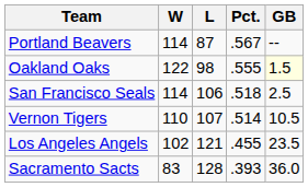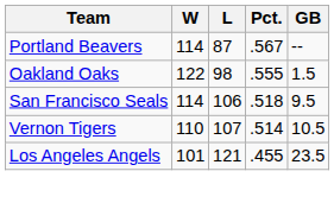 <table class="wikitable">
 <tr>
 <th>Team</th>
 <th>W</th>
 <th>L</th>
 <th>Pct.</th>
 <th>GB</th>
 </tr>
 <tr>
 <td><a href='#'>Portland Beavers</a></td>
 <td>114</td>
 <td>87</td>
 <td>.567</td>
 <td>--</td>
 </tr>
 <tr>
 <td><a href='#'>Oakland Oaks</a></td>
 <td>122</td>
 <td>98</td>
 <td>.555</td>
-<td style="background: lightyellow;">1.5</td>
+<td>1.5</td>
 </tr>
 <tr>
 <td><a href='#'>San Francisco Seals</a></td>
 <td>114</td>
 <td>106</td>
 <td>.518</td>
-<td>2.5</td>
+<td>9.5</td>
 </tr>
 <tr>
 <td><a href='#'>Vernon Tigers</a></td>
 <td>110</td>
 <td>107</td>
 <td>.514</td>
 <td>10.5</td>
 </tr>
 <tr>
 <td><a href='#'>Los Angeles Angels</a></td>
-<td>102</td>
+<td>101</td>
 <td>121</td>
 <td>.455</td>
 <td>23.5</td>
 </tr>
-<tr>
-<td><a href='#'>Sacramento Sacts</a></td>
-<td>83</td>
-<td>128</td>
-<td>.393</td>
-<td>36.0</td>
-</tr>
 </table>
